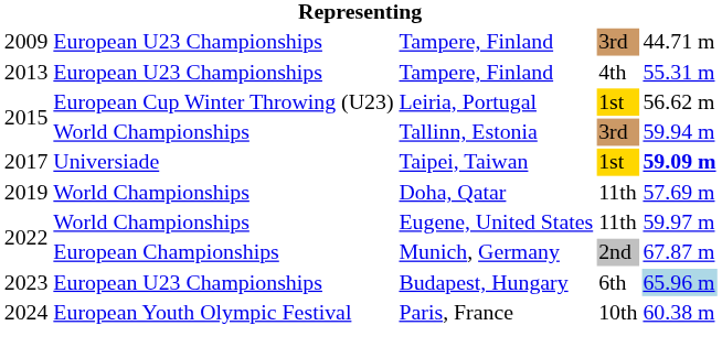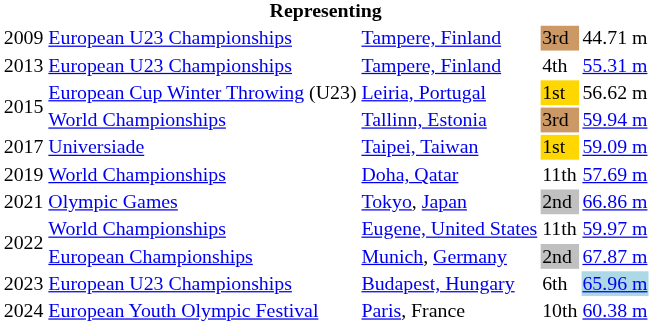 <table>
 <tr>
 <th colspan="5">Representing </th>
 </tr>
 <tr>
 <td>2009</td>
 <td><a href='#'>European U23 Championships</a></td>
 <td><a href='#'>Tampere, Finland</a></td>
 <td bgcolor=cc9966>3rd</td>
 <td>44.71 m</td>
 </tr>
 <tr>
 <td>2013</td>
 <td><a href='#'>European U23 Championships</a></td>
 <td><a href='#'>Tampere, Finland</a></td>
 <td>4th</td>
 <td><a href='#'>55.31 m</a></td>
 </tr>
 <tr>
 <td rowspan=2>2015</td>
 <td><a href='#'>European Cup Winter Throwing</a> (U23)</td>
 <td><a href='#'>Leiria, Portugal</a></td>
 <td bgcolor=gold>1st</td>
 <td>56.62 m</td>
 </tr>
 <tr>
 <td><a href='#'>World Championships</a></td>
 <td><a href='#'>Tallinn, Estonia</a></td>
 <td bgcolor=cc9966>3rd</td>
 <td><a href='#'>59.94 m</a></td>
 </tr>
 <tr>
 <td>2017</td>
 <td><a href='#'>Universiade</a></td>
 <td><a href='#'>Taipei, Taiwan</a></td>
 <td bgcolor=gold>1st</td>
-<td><strong><a href='#'>59.09 m</a></strong></td>
+<td><a href='#'>59.09 m</a></td>
 </tr>
 <tr>
 <td>2019</td>
 <td><a href='#'>World Championships</a></td>
 <td><a href='#'>Doha, Qatar</a></td>
 <td>11th</td>
 <td><a href='#'>57.69 m</a></td>
+</tr>
+<tr>
+<td>2021</td>
+<td><a href='#'>Olympic Games</a></td>
+<td><a href='#'>Tokyo</a>, <a href='#'>Japan</a></td>
+<td bgcolor="silver">2nd</td>
+<td><a href='#'>66.86 m</a></td>
 </tr>
 <tr>
 <td rowspan=2>2022</td>
 <td><a href='#'>World Championships</a></td>
 <td><a href='#'>Eugene, United States</a></td>
 <td>11th</td>
 <td><a href='#'>59.97 m</a></td>
 </tr>
 <tr>
 <td><a href='#'>European Championships</a></td>
 <td><a href='#'>Munich</a>, <a href='#'>Germany</a></td>
 <td bgcolor="silver">2nd</td>
 <td><a href='#'>67.87 m</a></td>
 </tr>
 <tr>
 <td>2023</td>
 <td><a href='#'>European U23 Championships</a></td>
 <td><a href='#'>Budapest, Hungary</a></td>
 <td>6th</td>
 <td style="background: lightblue;"><a href='#'>65.96 m</a></td>
 </tr>
 <tr>
 <td>2024</td>
 <td><a href='#'>European Youth Olympic Festival</a></td>
 <td><a href='#'>Paris</a>, France</td>
 <td>10th</td>
 <td><a href='#'>60.38 m</a></td>
 </tr>
 </table>
